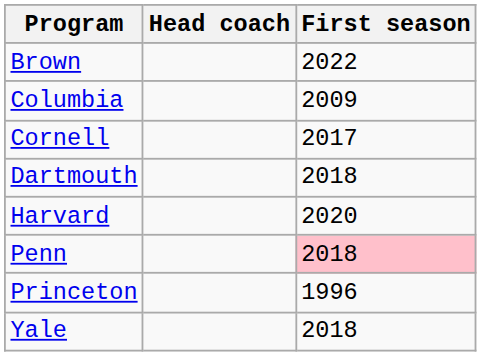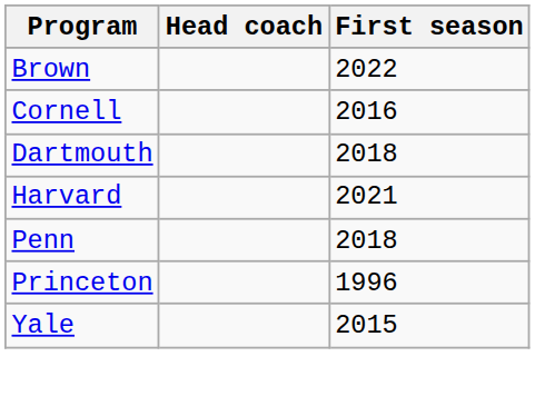 <table class="wikitable sortable">
 <tr>
 <th>Program</th>
 <th>Head coach</th>
 <th>First season</th>
 </tr>
 <tr>
 <td><a href='#'>Brown</a></td>
 <td></td>
 <td>2022</td>
 </tr>
 <tr>
-<td><a href='#'>Columbia</a></td>
-<td></td>
-<td>2009</td>
-</tr>
-<tr>
 <td><a href='#'>Cornell</a></td>
 <td></td>
-<td>2017</td>
+<td>2016</td>
 </tr>
 <tr>
 <td><a href='#'>Dartmouth</a></td>
 <td></td>
 <td>2018</td>
 </tr>
 <tr>
 <td><a href='#'>Harvard</a></td>
 <td></td>
-<td>2020</td>
+<td>2021</td>
 </tr>
 <tr>
 <td><a href='#'>Penn</a></td>
 <td></td>
-<td style="background: pink;">2018</td>
+<td>2018</td>
 </tr>
 <tr>
 <td><a href='#'>Princeton</a></td>
 <td></td>
 <td>1996</td>
 </tr>
 <tr>
 <td><a href='#'>Yale</a></td>
 <td></td>
-<td>2018</td>
+<td>2015</td>
 </tr>
 </table>
